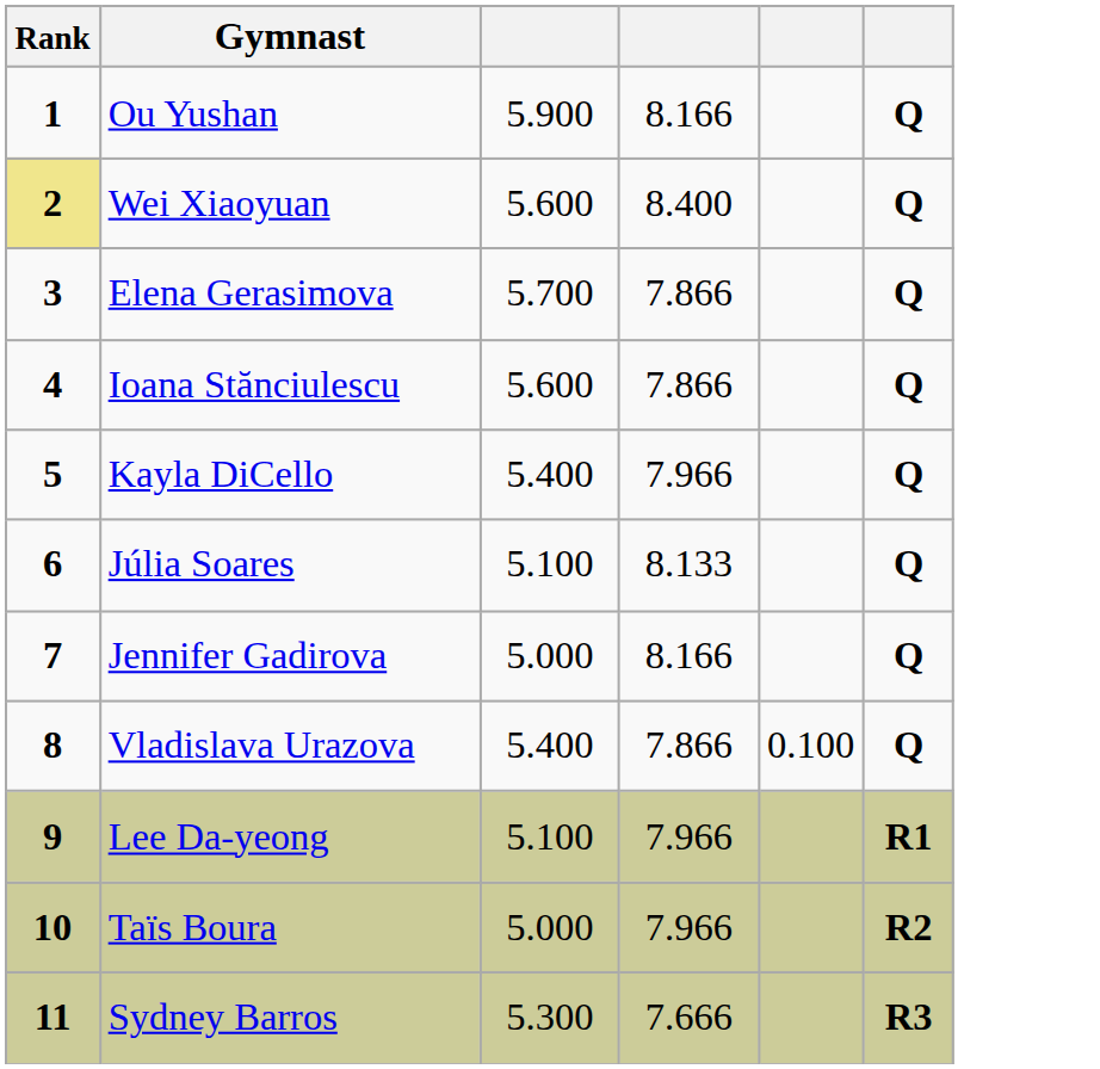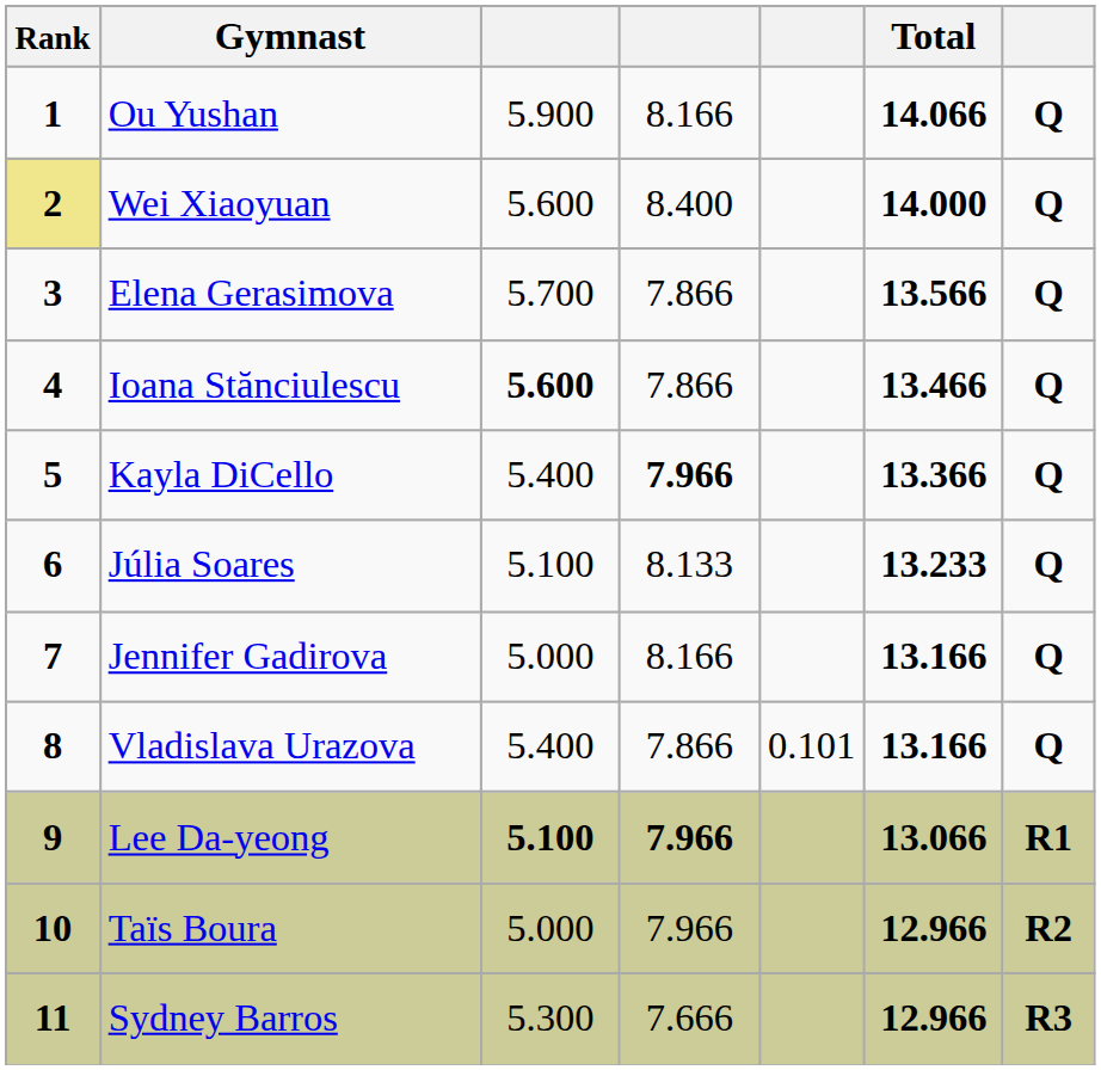 <table style="text-align:center;" class="wikitable sortable">
 <tr>
 <th scope="col" style="width:15px;"><small>Rank</small></th>
 <th scope="col" style="width:150px;">Gymnast</th>
 <th scope="col" style="width:50px;"><small></small></th>
 <th scope="col" style="width:50px;"><small></small></th>
 <th scope="col" style="width:20px;"><small></small></th>
+<th scope="col" style="width:50px;">Total</th>
 <th scope="col" style="width:30px;"><small></small></th>
 </tr>
 <tr>
 <td scope="row" style="text-align:center"><strong>1</strong></td>
 <td style="height:30px; text-align:left;"> <a href='#'>Ou Yushan</a></td>
 <td>5.900</td>
 <td>8.166</td>
 <td></td>
+<td><strong>14.066</strong></td>
 <td><strong>Q</strong></td>
 </tr>
 <tr>
 <td scope="row" style="background: khaki; text-align:center"><strong>2</strong></td>
 <td style="height:30px; text-align:left;"> <a href='#'>Wei Xiaoyuan</a></td>
 <td>5.600</td>
 <td>8.400</td>
 <td></td>
+<td><strong>14.000</strong></td>
 <td><strong>Q</strong></td>
 </tr>
 <tr>
 <td scope="row" style="text-align:center"><strong>3</strong></td>
 <td style="height:30px; text-align:left;"> <a href='#'>Elena Gerasimova</a></td>
 <td>5.700</td>
 <td>7.866</td>
 <td></td>
+<td><strong>13.566</strong></td>
 <td><strong>Q</strong></td>
 </tr>
 <tr>
 <td scope="row" style="text-align:center"><strong>4</strong></td>
 <td style="height:30px; text-align:left;"> <a href='#'>Ioana Stănciulescu</a></td>
-<td>5.600</td>
+<td><strong>5.600</strong></td>
 <td>7.866</td>
 <td></td>
+<td><strong>13.466</strong></td>
 <td><strong>Q</strong></td>
 </tr>
 <tr>
 <td scope="row" style="text-align:center"><strong>5</strong></td>
 <td style="height:30px; text-align:left;"> <a href='#'>Kayla DiCello</a></td>
 <td>5.400</td>
-<td>7.966</td>
+<td><strong>7.966</strong></td>
 <td></td>
+<td><strong>13.366</strong></td>
 <td><strong>Q</strong></td>
 </tr>
 <tr>
 <td scope="row" style="text-align:center"><strong>6</strong></td>
 <td style="height:30px; text-align:left;"> <a href='#'>Júlia Soares</a></td>
 <td>5.100</td>
 <td>8.133</td>
 <td></td>
+<td><strong>13.233</strong></td>
 <td><strong>Q</strong></td>
 </tr>
 <tr>
 <td scope="row" style="text-align:center"><strong>7</strong></td>
 <td style="height:30px; text-align:left;"> <a href='#'>Jennifer Gadirova</a></td>
 <td>5.000</td>
 <td>8.166</td>
 <td></td>
+<td><strong>13.166</strong></td>
 <td><strong>Q</strong></td>
 </tr>
 <tr>
 <td scope="row" style="text-align:center"><strong>8</strong></td>
 <td style="height:30px; text-align:left;"> <a href='#'>Vladislava Urazova</a></td>
 <td>5.400</td>
 <td>7.866</td>
-<td>0.100</td>
+<td>0.101</td>
+<td><strong>13.166</strong></td>
 <td><strong>Q</strong></td>
 </tr>
 <tr style="background:#cccc99;">
 <td scope="row" style="text-align:center"><strong>9</strong></td>
 <td style="height:30px; text-align:left;"> <a href='#'>Lee Da-yeong</a></td>
-<td>5.100</td>
-<td>7.966</td>
+<td><strong>5.100</strong></td>
+<td><strong>7.966</strong></td>
 <td></td>
+<td><strong>13.066</strong></td>
 <td><strong>R1</strong></td>
 </tr>
 <tr style="background:#cccc99;">
 <td scope="row" style="text-align:center"><strong>10</strong></td>
 <td style="height:30px; text-align:left;"> <a href='#'>Taïs Boura</a></td>
 <td>5.000</td>
 <td>7.966</td>
 <td></td>
+<td><strong>12.966</strong></td>
 <td><strong>R2</strong></td>
 </tr>
 <tr style="background:#cccc99;">
 <td scope="row" style="text-align:center"><strong>11</strong></td>
 <td style="height:30px; text-align:left;"> <a href='#'>Sydney Barros</a></td>
 <td>5.300</td>
 <td>7.666</td>
 <td></td>
+<td><strong>12.966</strong></td>
 <td><strong>R3</strong></td>
 </tr>
 </table>
